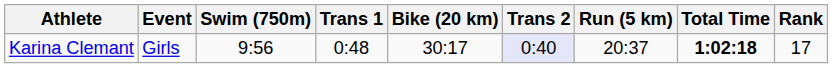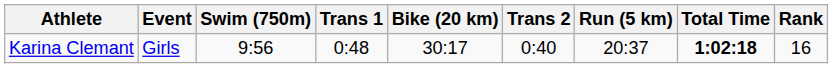 <table class="wikitable" style="font-size:90%;">
 <tr>
 <th>Athlete</th>
 <th>Event</th>
 <th>Swim (750m)</th>
 <th>Trans 1</th>
 <th>Bike (20 km)</th>
 <th>Trans 2</th>
 <th>Run (5 km)</th>
 <th>Total Time</th>
 <th>Rank</th>
 </tr>
 <tr align=center>
 <td align=left><a href='#'>Karina Clemant</a></td>
 <td align=left><a href='#'>Girls</a></td>
 <td>9:56</td>
 <td>0:48</td>
 <td>30:17</td>
-<td style="background: lavender;">0:40</td>
+<td>0:40</td>
 <td>20:37</td>
 <td><strong>1:02:18</strong></td>
-<td>17</td>
+<td>16</td>
 </tr>
 </table>
